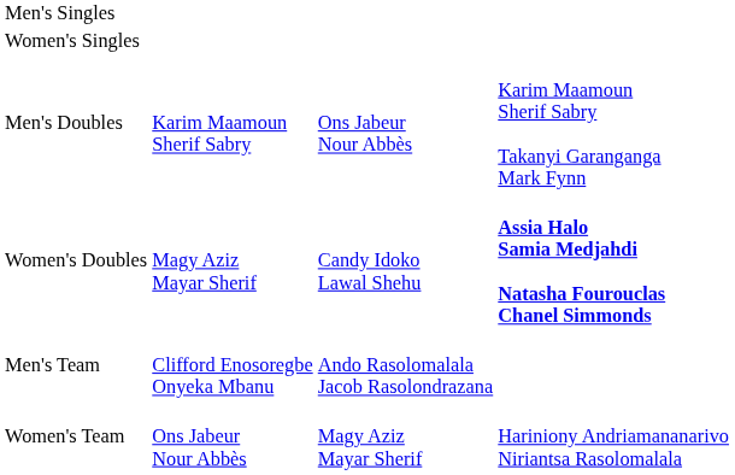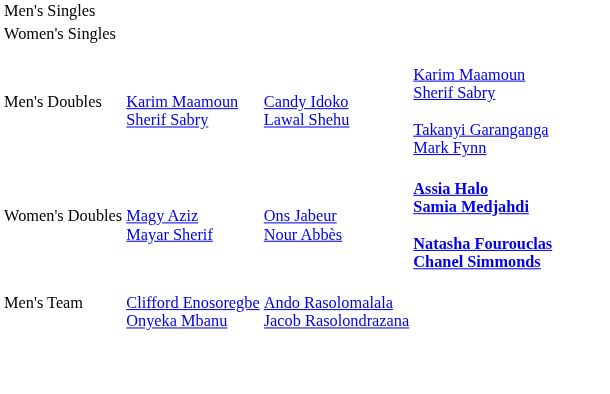 <table>
 <tr>
 <td>Men's Singles</td>
 <td></td>
 <td></td>
 <td><br></td>
 </tr>
 <tr>
 <td>Women's Singles</td>
 <td></td>
 <td></td>
 <td><br></td>
 </tr>
 <tr>
 <td>Men's Doubles</td>
 <td><br><a href='#'>Karim Maamoun</a><br><a href='#'>Sherif Sabry</a></td>
-<td><br><a href='#'>Ons Jabeur</a><br><a href='#'>Nour Abbès</a></td>
+<td><br><a href='#'>Candy Idoko</a><br><a href='#'>Lawal Shehu</a></td>
 <td><br><a href='#'>Karim Maamoun</a><br><a href='#'>Sherif Sabry</a><br><br><a href='#'>Takanyi Garanganga</a><br><a href='#'>Mark Fynn</a></td>
 </tr>
 <tr>
 <td>Women's Doubles</td>
 <td><br><a href='#'>Magy Aziz</a><br><a href='#'>Mayar Sherif</a></td>
-<td><br><a href='#'>Candy Idoko</a><br><a href='#'>Lawal Shehu</a></td>
+<td><br><a href='#'>Ons Jabeur</a><br><a href='#'>Nour Abbès</a></td>
 <td><strong><br><a href='#'>Assia Halo</a><br><a href='#'>Samia Medjahdi</a><br><br><a href='#'>Natasha Fourouclas</a><br><a href='#'>Chanel Simmonds</a></strong></td>
 </tr>
 <tr>
 <td>Men's Team</td>
 <td><br><a href='#'>Clifford Enosoregbe</a><br><a href='#'>Onyeka Mbanu</a></td>
 <td><br><a href='#'>Ando Rasolomalala</a><br><a href='#'>Jacob Rasolondrazana</a></td>
 <td></td>
 </tr>
-<tr>
-<td>Women's Team</td>
-<td><br><a href='#'>Ons Jabeur</a><br><a href='#'>Nour Abbès</a></td>
-<td><br><a href='#'>Magy Aziz</a><br><a href='#'>Mayar Sherif</a></td>
-<td><br><a href='#'>Hariniony Andriamananarivo</a><br><a href='#'>Niriantsa Rasolomalala</a></td>
-</tr>
 </table>
